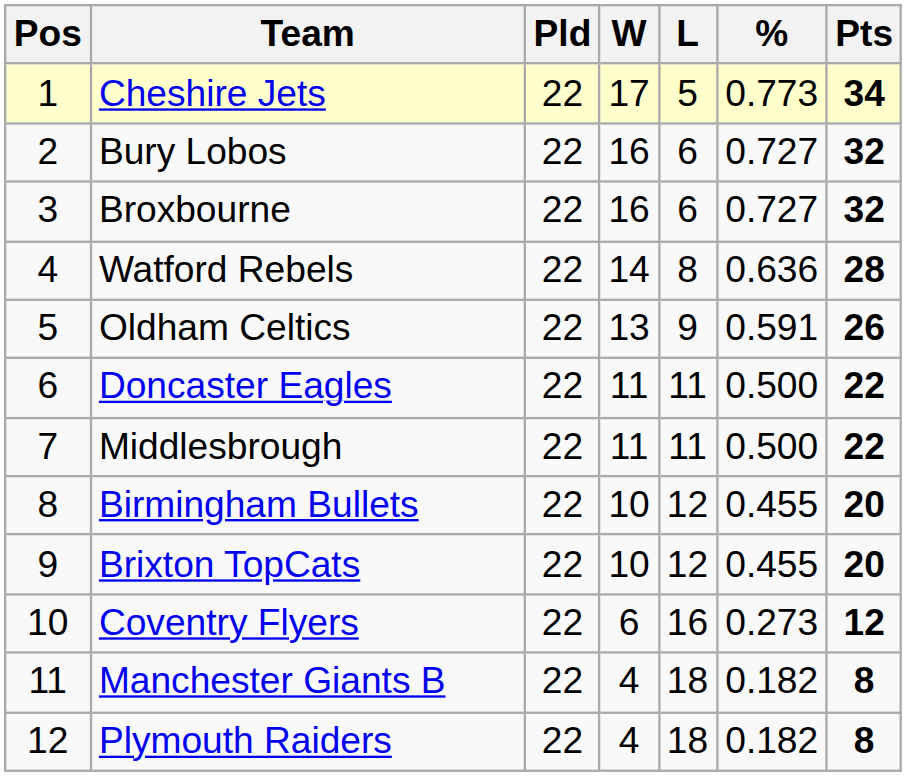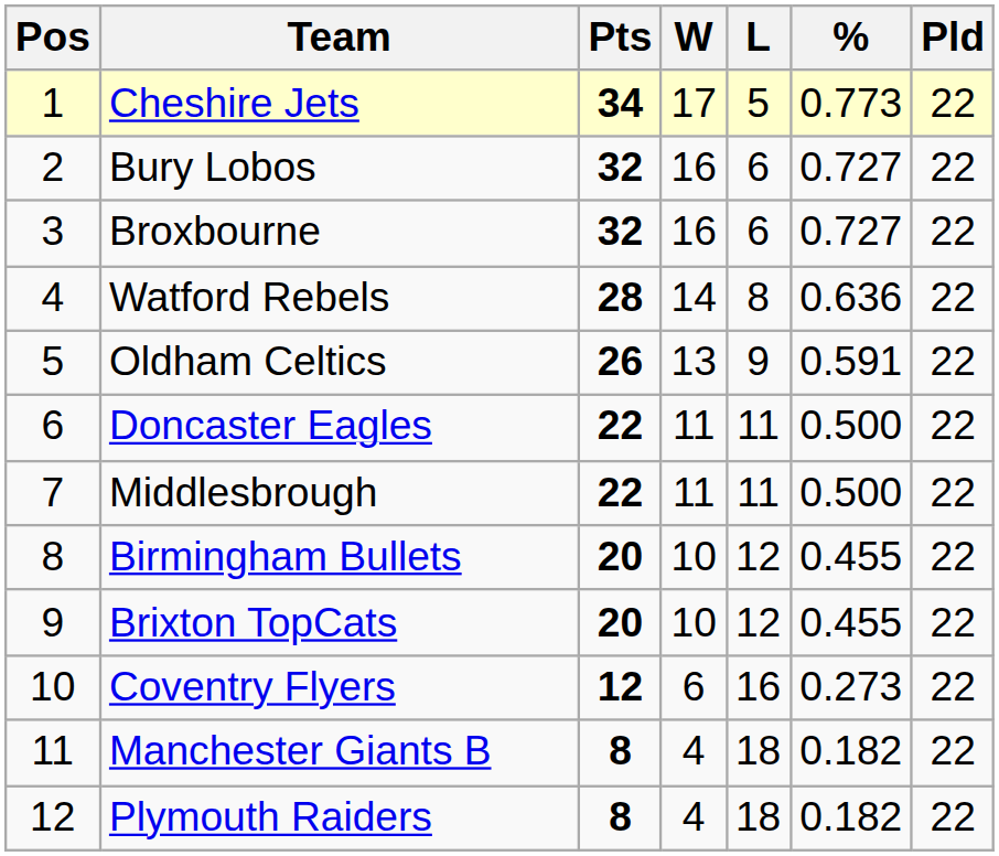 <table class="wikitable" style="text-align: center;">
 <tr>
 <th>Pos</th>
 <th scope="col" style="width: 180px;">Team</th>
-<th>Pld</th>
+<th>Pts</th>
 <th>W</th>
 <th>L</th>
 <th>%</th>
-<th>Pts</th>
+<th>Pld</th>
 </tr>
 <tr style="background: #ffffcc;">
 <td>1</td>
 <td style="text-align:left;"><a href='#'>Cheshire Jets</a></td>
-<td>22</td>
+<td><strong>34</strong></td>
 <td>17</td>
 <td>5</td>
 <td>0.773</td>
-<td><strong>34</strong></td>
+<td>22</td>
 </tr>
 <tr style="background: ;">
 <td>2</td>
 <td style="text-align:left;">Bury Lobos</td>
-<td>22</td>
+<td><strong>32</strong></td>
 <td>16</td>
 <td>6</td>
 <td>0.727</td>
-<td><strong>32</strong></td>
+<td>22</td>
 </tr>
 <tr style="background: ;">
 <td>3</td>
 <td style="text-align:left;">Broxbourne</td>
-<td>22</td>
+<td><strong>32</strong></td>
 <td>16</td>
 <td>6</td>
 <td>0.727</td>
-<td><strong>32</strong></td>
+<td>22</td>
 </tr>
 <tr style="background: ;">
 <td>4</td>
 <td style="text-align:left;">Watford Rebels</td>
-<td>22</td>
+<td><strong>28</strong></td>
 <td>14</td>
 <td>8</td>
 <td>0.636</td>
-<td><strong>28</strong></td>
+<td>22</td>
 </tr>
 <tr style="background: ;">
 <td>5</td>
 <td style="text-align:left;">Oldham Celtics</td>
-<td>22</td>
+<td><strong>26</strong></td>
 <td>13</td>
 <td>9</td>
 <td>0.591</td>
-<td><strong>26</strong></td>
+<td>22</td>
 </tr>
 <tr style="background: ;">
 <td>6</td>
 <td style="text-align:left;"><a href='#'>Doncaster Eagles</a></td>
-<td>22</td>
+<td><strong>22</strong></td>
 <td>11</td>
 <td>11</td>
 <td>0.500</td>
-<td><strong>22</strong></td>
+<td>22</td>
 </tr>
 <tr style="background: ;">
 <td>7</td>
 <td style="text-align:left;">Middlesbrough</td>
-<td>22</td>
+<td><strong>22</strong></td>
 <td>11</td>
 <td>11</td>
 <td>0.500</td>
-<td><strong>22</strong></td>
+<td>22</td>
 </tr>
 <tr style="background: ;">
 <td>8</td>
 <td style="text-align:left;"><a href='#'>Birmingham Bullets</a></td>
-<td>22</td>
+<td><strong>20</strong></td>
 <td>10</td>
 <td>12</td>
 <td>0.455</td>
-<td><strong>20</strong></td>
+<td>22</td>
 </tr>
 <tr style="background: ;">
 <td>9</td>
 <td style="text-align:left;"><a href='#'>Brixton TopCats</a></td>
-<td>22</td>
+<td><strong>20</strong></td>
 <td>10</td>
 <td>12</td>
 <td>0.455</td>
-<td><strong>20</strong></td>
+<td>22</td>
 </tr>
 <tr style="background: ;">
 <td>10</td>
 <td style="text-align:left;"><a href='#'>Coventry Flyers</a></td>
-<td>22</td>
+<td><strong>12</strong></td>
 <td>6</td>
 <td>16</td>
 <td>0.273</td>
-<td><strong>12</strong></td>
+<td>22</td>
 </tr>
 <tr style="background: ;">
 <td>11</td>
 <td style="text-align:left;"><a href='#'>Manchester Giants B</a></td>
-<td>22</td>
+<td><strong>8</strong></td>
 <td>4</td>
 <td>18</td>
 <td>0.182</td>
-<td><strong>8</strong></td>
+<td>22</td>
 </tr>
 <tr style="background: ;">
 <td>12</td>
 <td style="text-align:left;"><a href='#'>Plymouth Raiders</a></td>
-<td>22</td>
+<td><strong>8</strong></td>
 <td>4</td>
 <td>18</td>
 <td>0.182</td>
-<td><strong>8</strong></td>
+<td>22</td>
 </tr>
 </table>
